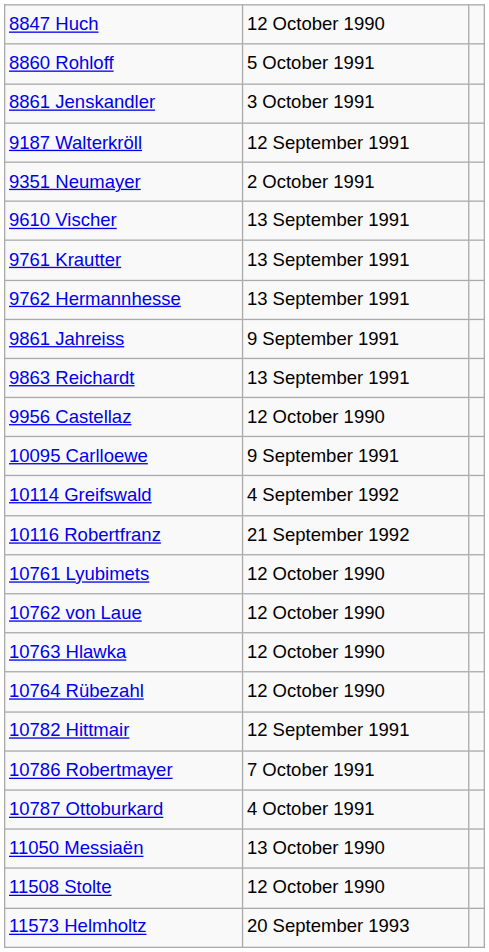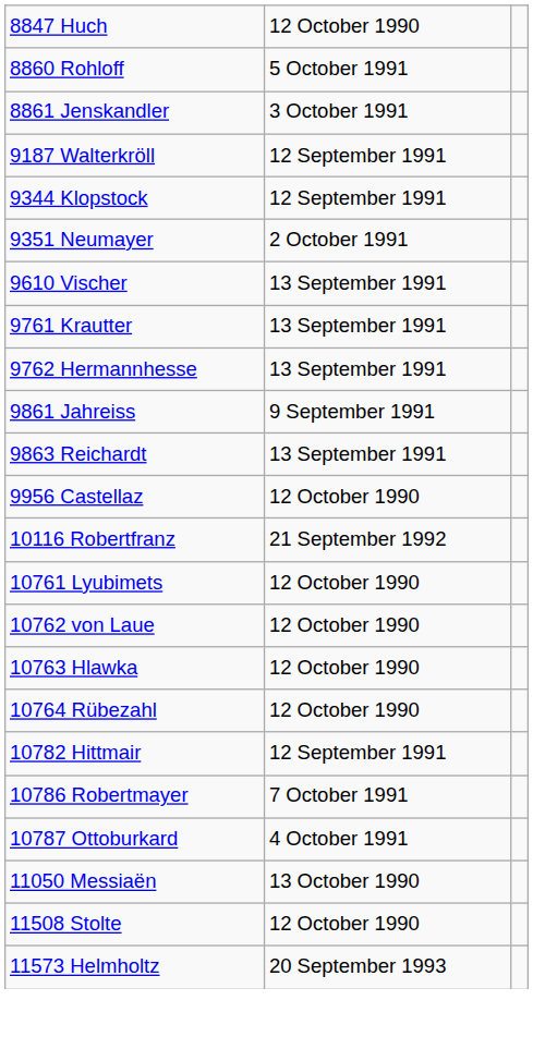 <table class="wikitable" style="font-size: 89%; float: left; width: 26em; margin-right: 1em; line-height: 1.65em">
 <tr>
 <td><a href='#'>8847 Huch</a></td>
 <td>12 October 1990</td>
 <td> </td>
 </tr>
 <tr>
 <td><a href='#'>8860 Rohloff</a></td>
 <td>5 October 1991</td>
 <td> </td>
 </tr>
 <tr>
 <td><a href='#'>8861 Jenskandler</a></td>
 <td>3 October 1991</td>
 <td> </td>
 </tr>
 <tr>
 <td><a href='#'>9187 Walterkröll</a></td>
+<td>12 September 1991</td>
+<td> </td>
+</tr>
+<tr>
+<td><a href='#'>9344 Klopstock</a></td>
 <td>12 September 1991</td>
 <td> </td>
 </tr>
 <tr>
 <td><a href='#'>9351 Neumayer</a></td>
 <td>2 October 1991</td>
 <td> </td>
 </tr>
 <tr>
 <td><a href='#'>9610 Vischer</a></td>
 <td>13 September 1991</td>
 <td> </td>
 </tr>
 <tr>
 <td><a href='#'>9761 Krautter</a></td>
 <td>13 September 1991</td>
 <td> </td>
 </tr>
 <tr>
 <td><a href='#'>9762 Hermannhesse</a></td>
 <td>13 September 1991</td>
 <td> </td>
 </tr>
 <tr>
 <td><a href='#'>9861 Jahreiss</a></td>
 <td>9 September 1991</td>
 <td> </td>
 </tr>
 <tr>
 <td><a href='#'>9863 Reichardt</a></td>
 <td>13 September 1991</td>
 <td> </td>
 </tr>
 <tr>
 <td><a href='#'>9956 Castellaz</a></td>
 <td>12 October 1990</td>
-<td> </td>
-</tr>
-<tr>
-<td><a href='#'>10095 Carlloewe</a></td>
-<td>9 September 1991</td>
-<td> </td>
-</tr>
-<tr>
-<td><a href='#'>10114 Greifswald</a></td>
-<td>4 September 1992</td>
 <td> </td>
 </tr>
 <tr>
 <td><a href='#'>10116 Robertfranz</a></td>
 <td>21 September 1992</td>
 <td> </td>
 </tr>
 <tr>
 <td><a href='#'>10761 Lyubimets</a></td>
 <td>12 October 1990</td>
 <td> </td>
 </tr>
 <tr>
 <td><a href='#'>10762 von Laue</a></td>
 <td>12 October 1990</td>
 <td> </td>
 </tr>
 <tr>
 <td><a href='#'>10763 Hlawka</a></td>
 <td>12 October 1990</td>
 <td> </td>
 </tr>
 <tr>
 <td><a href='#'>10764 Rübezahl</a></td>
 <td>12 October 1990</td>
 <td> </td>
 </tr>
 <tr>
 <td><a href='#'>10782 Hittmair</a></td>
 <td>12 September 1991</td>
 <td> </td>
 </tr>
 <tr>
 <td><a href='#'>10786 Robertmayer</a></td>
 <td>7 October 1991</td>
 <td> </td>
 </tr>
 <tr>
 <td><a href='#'>10787 Ottoburkard</a></td>
 <td>4 October 1991</td>
 <td> </td>
 </tr>
 <tr>
 <td><a href='#'>11050 Messiaën</a></td>
 <td>13 October 1990</td>
 <td> </td>
 </tr>
 <tr>
 <td><a href='#'>11508 Stolte</a></td>
 <td>12 October 1990</td>
 <td> </td>
 </tr>
 <tr>
 <td><a href='#'>11573 Helmholtz</a></td>
 <td>20 September 1993</td>
 <td> </td>
 </tr>
 </table>
